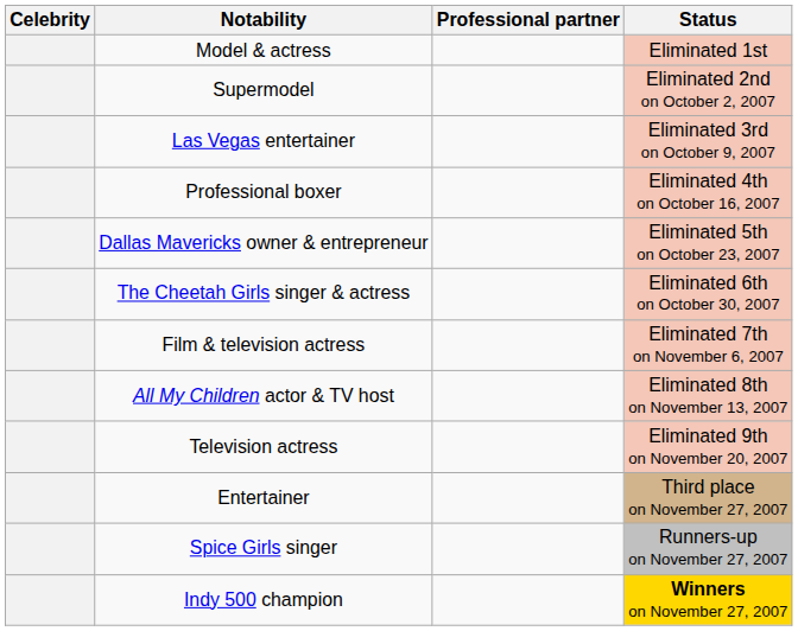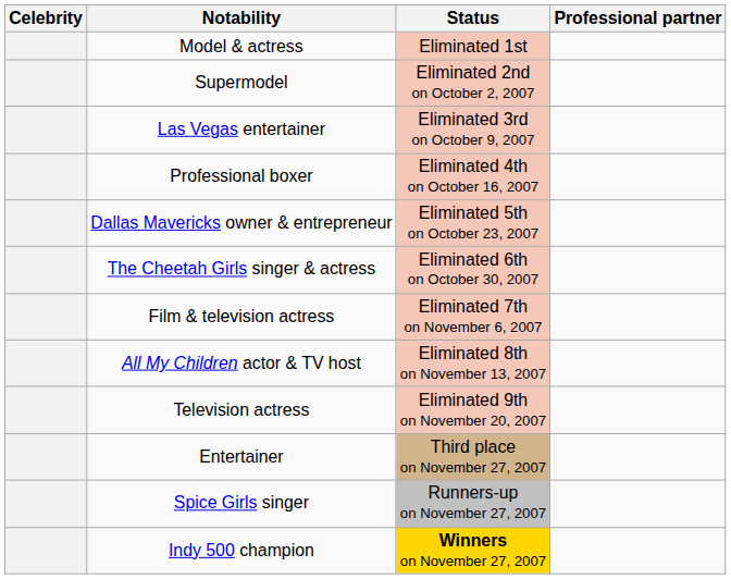 <table class="wikitable sortable" style="text-align:center;">
 <tr>
 <th scope="col">Celebrity</th>
 <th scope="col" class="unsortable">Notability</th>
+<th scope="col">Status</th>
 <th scope="col">Professional partner</th>
-<th scope="col">Status</th>
 </tr>
 <tr>
 <th scope="row"></th>
 <td>Model & actress</td>
+<td style="background:#f4c7b8">Eliminated 1st<br><small></small></td>
 <td></td>
-<td style="background:#f4c7b8">Eliminated 1st<br><small></small></td>
 </tr>
 <tr>
 <th scope="row"></th>
 <td>Supermodel</td>
+<td style="background:#f4c7b8">Eliminated 2nd<br><small>on October 2, 2007</small></td>
 <td></td>
-<td style="background:#f4c7b8">Eliminated 2nd<br><small>on October 2, 2007</small></td>
 </tr>
 <tr>
 <th scope="row"></th>
 <td><a href='#'>Las Vegas</a> entertainer</td>
+<td style="background:#f4c7b8">Eliminated 3rd<br><small>on October 9, 2007</small></td>
 <td></td>
-<td style="background:#f4c7b8">Eliminated 3rd<br><small>on October 9, 2007</small></td>
 </tr>
 <tr>
 <th scope="row"></th>
 <td>Professional boxer</td>
+<td style="background:#f4c7b8">Eliminated 4th<br><small>on October 16, 2007</small></td>
 <td></td>
-<td style="background:#f4c7b8">Eliminated 4th<br><small>on October 16, 2007</small></td>
 </tr>
 <tr>
 <th scope="row"></th>
 <td><a href='#'>Dallas Mavericks</a> owner & entrepreneur</td>
+<td style="background:#f4c7b8">Eliminated 5th<br><small>on October 23, 2007</small></td>
 <td></td>
-<td style="background:#f4c7b8">Eliminated 5th<br><small>on October 23, 2007</small></td>
 </tr>
 <tr>
 <th scope="row"></th>
 <td><a href='#'>The Cheetah Girls</a> singer & actress</td>
+<td style="background:#f4c7b8">Eliminated 6th<br><small>on October 30, 2007</small></td>
 <td></td>
-<td style="background:#f4c7b8">Eliminated 6th<br><small>on October 30, 2007</small></td>
 </tr>
 <tr>
 <th scope="row"></th>
 <td>Film & television actress</td>
+<td style="background:#f4c7b8">Eliminated 7th<br><small>on November 6, 2007</small></td>
 <td></td>
-<td style="background:#f4c7b8">Eliminated 7th<br><small>on November 6, 2007</small></td>
 </tr>
 <tr>
 <th scope="row"></th>
 <td><em><a href='#'>All My Children</a></em> actor & TV host</td>
+<td style="background:#f4c7b8">Eliminated 8th<br><small>on November 13, 2007</small></td>
 <td></td>
-<td style="background:#f4c7b8">Eliminated 8th<br><small>on November 13, 2007</small></td>
 </tr>
 <tr>
 <th scope="row"></th>
 <td>Television actress</td>
+<td style="background:#f4c7b8">Eliminated 9th<br><small>on November 20, 2007</small></td>
 <td></td>
-<td style="background:#f4c7b8">Eliminated 9th<br><small>on November 20, 2007</small></td>
 </tr>
 <tr>
 <th scope="row"></th>
 <td>Entertainer</td>
+<td style="background:tan">Third place<br><small>on November 27, 2007</small></td>
 <td></td>
-<td style="background:tan">Third place<br><small>on November 27, 2007</small></td>
 </tr>
 <tr>
 <th scope="row"></th>
 <td><a href='#'>Spice Girls</a> singer</td>
+<td style="background:silver">Runners-up<br><small>on November 27, 2007</small></td>
 <td></td>
-<td style="background:silver">Runners-up<br><small>on November 27, 2007</small></td>
 </tr>
 <tr>
 <th scope="row"></th>
 <td><a href='#'>Indy 500</a> champion</td>
+<td style="background:gold"><strong>Winners</strong><br><small>on November 27, 2007</small></td>
 <td></td>
-<td style="background:gold"><strong>Winners</strong><br><small>on November 27, 2007</small></td>
 </tr>
 </table>
